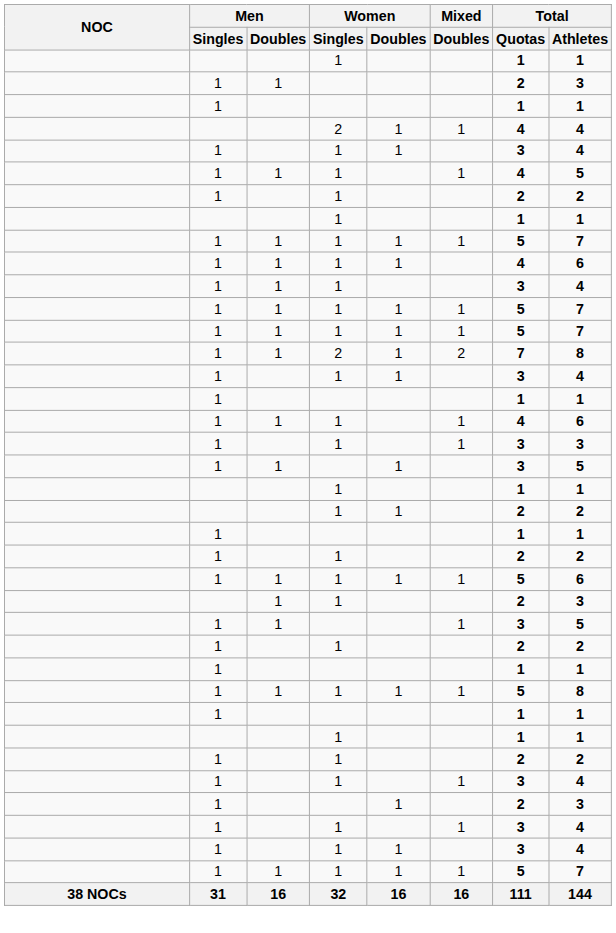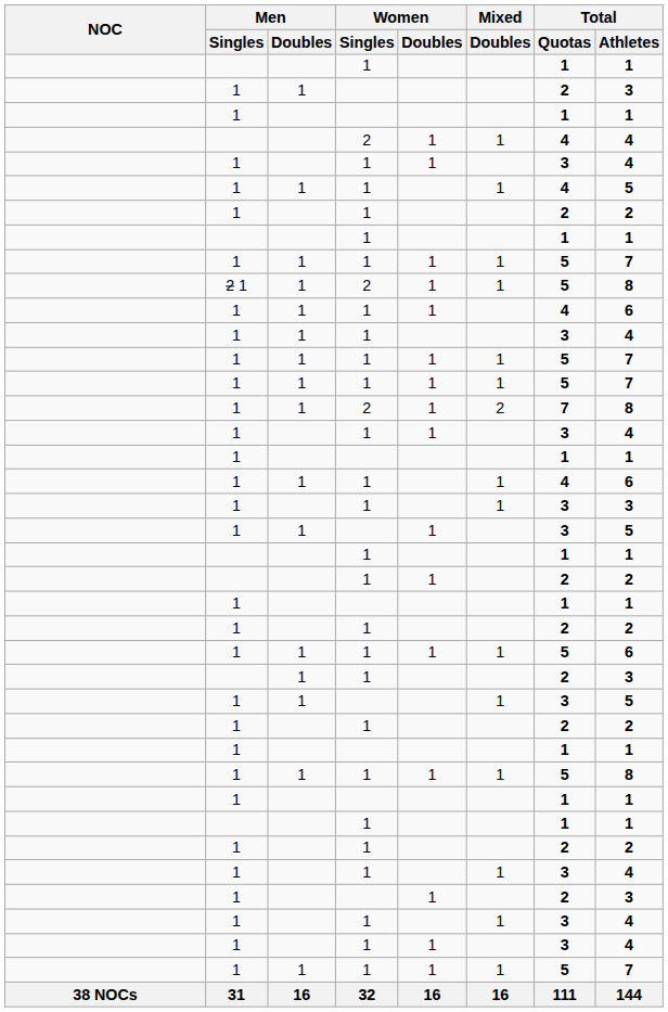 <table class="wikitable" style="text-align:center; font-size:90%">
 <tr>
 <th rowspan="2" width=180 align=left>NOC</th>
 <th colspan=2>Men</th>
 <th colspan=2>Women</th>
 <th>Mixed</th>
 <th colspan=2>Total</th>
 </tr>
 <tr>
 <th width=30>Singles</th>
 <th width=30>Doubles</th>
 <th width=30>Singles</th>
 <th width=30>Doubles</th>
 <th width=30>Doubles</th>
 <th width=30>Quotas</th>
 <th width=30>Athletes</th>
 </tr>
 <tr>
 <td align=left></td>
 <td></td>
 <td></td>
 <td>1</td>
 <td></td>
 <td></td>
 <td><strong>1</strong></td>
 <td><strong>1</strong></td>
 </tr>
 <tr>
 <td align=left></td>
 <td>1</td>
 <td>1</td>
 <td></td>
 <td></td>
 <td></td>
 <td><strong>2</strong></td>
 <td><strong>3</strong></td>
 </tr>
 <tr>
 <td align=left></td>
 <td>1</td>
 <td></td>
 <td></td>
 <td></td>
 <td></td>
 <td><strong>1</strong></td>
 <td><strong>1</strong></td>
 </tr>
 <tr>
 <td align=left></td>
 <td></td>
 <td></td>
 <td>2</td>
 <td>1</td>
 <td>1</td>
 <td><strong>4</strong></td>
 <td><strong>4</strong></td>
 </tr>
 <tr>
 <td align=left></td>
 <td>1</td>
 <td></td>
 <td>1</td>
 <td>1</td>
 <td></td>
 <td><strong>3</strong></td>
 <td><strong>4</strong></td>
 </tr>
 <tr>
 <td align=left></td>
 <td>1</td>
 <td>1</td>
 <td>1</td>
 <td></td>
 <td>1</td>
 <td><strong>4</strong></td>
 <td><strong>5</strong></td>
 </tr>
 <tr>
 <td align=left></td>
 <td>1</td>
 <td></td>
 <td>1</td>
 <td></td>
 <td></td>
 <td><strong>2</strong></td>
 <td><strong>2</strong></td>
 </tr>
 <tr>
 <td align=left></td>
 <td></td>
 <td></td>
 <td>1</td>
 <td></td>
 <td></td>
 <td><strong>1</strong></td>
 <td><strong>1</strong></td>
 </tr>
 <tr>
 <td align=left></td>
 <td>1</td>
 <td>1</td>
 <td>1</td>
 <td>1</td>
 <td>1</td>
 <td><strong>5</strong></td>
 <td><strong>7</strong></td>
+</tr>
+<tr>
+<td align=left></td>
+<td><s>2</s> 1</td>
+<td>1</td>
+<td>2</td>
+<td>1</td>
+<td>1</td>
+<td><strong>5</strong></td>
+<td><strong>8</strong></td>
 </tr>
 <tr>
 <td align=left></td>
 <td>1</td>
 <td>1</td>
 <td>1</td>
 <td>1</td>
 <td></td>
 <td><strong>4</strong></td>
 <td><strong>6</strong></td>
 </tr>
 <tr>
 <td align=left></td>
 <td>1</td>
 <td>1</td>
 <td>1</td>
 <td></td>
 <td></td>
 <td><strong>3</strong></td>
 <td><strong>4</strong></td>
 </tr>
 <tr>
 <td align=left></td>
 <td>1</td>
 <td>1</td>
 <td>1</td>
 <td>1</td>
 <td>1</td>
 <td><strong>5</strong></td>
 <td><strong>7</strong></td>
 </tr>
 <tr>
 <td align=left></td>
 <td>1</td>
 <td>1</td>
 <td>1</td>
 <td>1</td>
 <td>1</td>
 <td><strong>5</strong></td>
 <td><strong>7</strong></td>
 </tr>
 <tr>
 <td align=left></td>
 <td>1</td>
 <td>1</td>
 <td>2</td>
 <td>1</td>
 <td>2</td>
 <td><strong>7</strong></td>
 <td><strong>8</strong></td>
 </tr>
 <tr>
 <td align=left></td>
 <td>1</td>
 <td></td>
 <td>1</td>
 <td>1</td>
 <td></td>
 <td><strong>3</strong></td>
 <td><strong>4</strong></td>
 </tr>
 <tr>
 <td align=left></td>
 <td>1</td>
 <td></td>
 <td></td>
 <td></td>
 <td></td>
 <td><strong>1</strong></td>
 <td><strong>1</strong></td>
 </tr>
 <tr>
 <td align=left></td>
 <td>1</td>
 <td>1</td>
 <td>1</td>
 <td></td>
 <td>1</td>
 <td><strong>4</strong></td>
 <td><strong>6</strong></td>
 </tr>
 <tr>
 <td align=left></td>
 <td>1</td>
 <td></td>
 <td>1</td>
 <td></td>
 <td>1</td>
 <td><strong>3</strong></td>
 <td><strong>3</strong></td>
 </tr>
 <tr>
 <td align=left></td>
 <td>1</td>
 <td>1</td>
 <td></td>
 <td>1</td>
 <td></td>
 <td><strong>3</strong></td>
 <td><strong>5</strong></td>
 </tr>
 <tr>
 <td align=left></td>
 <td></td>
 <td></td>
 <td>1</td>
 <td></td>
 <td></td>
 <td><strong>1</strong></td>
 <td><strong>1</strong></td>
 </tr>
 <tr>
 <td align=left></td>
 <td></td>
 <td></td>
 <td>1</td>
 <td>1</td>
 <td></td>
 <td><strong>2</strong></td>
 <td><strong>2</strong></td>
 </tr>
 <tr>
 <td align=left></td>
 <td>1</td>
 <td></td>
 <td></td>
 <td></td>
 <td></td>
 <td><strong>1</strong></td>
 <td><strong>1</strong></td>
 </tr>
 <tr>
 <td align=left></td>
 <td>1</td>
 <td></td>
 <td>1</td>
 <td></td>
 <td></td>
 <td><strong>2</strong></td>
 <td><strong>2</strong></td>
 </tr>
 <tr>
 <td align=left></td>
 <td>1</td>
 <td>1</td>
 <td>1</td>
 <td>1</td>
 <td>1</td>
 <td><strong>5</strong></td>
 <td><strong>6</strong></td>
 </tr>
 <tr>
 <td align=left></td>
 <td></td>
 <td>1</td>
 <td>1</td>
 <td></td>
 <td></td>
 <td><strong>2</strong></td>
 <td><strong>3</strong></td>
 </tr>
 <tr>
 <td align=left></td>
 <td>1</td>
 <td>1</td>
 <td></td>
 <td></td>
 <td>1</td>
 <td><strong>3</strong></td>
 <td><strong>5</strong></td>
 </tr>
 <tr>
 <td align=left></td>
 <td>1</td>
 <td></td>
 <td>1</td>
 <td></td>
 <td></td>
 <td><strong>2</strong></td>
 <td><strong>2</strong></td>
 </tr>
 <tr>
 <td align=left></td>
 <td>1</td>
 <td></td>
 <td></td>
 <td></td>
 <td></td>
 <td><strong>1</strong></td>
 <td><strong>1</strong></td>
 </tr>
 <tr>
 <td align=left></td>
 <td>1</td>
 <td>1</td>
 <td>1</td>
 <td>1</td>
 <td>1</td>
 <td><strong>5</strong></td>
 <td><strong>8</strong></td>
 </tr>
 <tr>
 <td align=left></td>
 <td>1</td>
 <td></td>
 <td></td>
 <td></td>
 <td></td>
 <td><strong>1</strong></td>
 <td><strong>1</strong></td>
 </tr>
 <tr>
 <td align=left></td>
 <td></td>
 <td></td>
 <td>1</td>
 <td></td>
 <td></td>
 <td><strong>1</strong></td>
 <td><strong>1</strong></td>
 </tr>
 <tr>
 <td align=left></td>
 <td>1</td>
 <td></td>
 <td>1</td>
 <td></td>
 <td></td>
 <td><strong>2</strong></td>
 <td><strong>2</strong></td>
 </tr>
 <tr>
 <td align=left></td>
 <td>1</td>
 <td></td>
 <td>1</td>
 <td></td>
 <td>1</td>
 <td><strong>3</strong></td>
 <td><strong>4</strong></td>
 </tr>
 <tr>
 <td align=left></td>
 <td>1</td>
 <td></td>
 <td></td>
 <td>1</td>
 <td></td>
 <td><strong>2</strong></td>
 <td><strong>3</strong></td>
 </tr>
 <tr>
 <td align=left></td>
 <td>1</td>
 <td></td>
 <td>1</td>
 <td></td>
 <td>1</td>
 <td><strong>3</strong></td>
 <td><strong>4</strong></td>
 </tr>
 <tr>
 <td align=left></td>
 <td>1</td>
 <td></td>
 <td>1</td>
 <td>1</td>
 <td></td>
 <td><strong>3</strong></td>
 <td><strong>4</strong></td>
 </tr>
 <tr>
 <td align=left></td>
 <td>1</td>
 <td>1</td>
 <td>1</td>
 <td>1</td>
 <td>1</td>
 <td><strong>5</strong></td>
 <td><strong>7</strong></td>
 </tr>
 <tr>
 <th>38 NOCs</th>
 <th>31</th>
 <th>16</th>
 <th>32</th>
 <th>16</th>
 <th>16</th>
 <th>111</th>
 <th>144</th>
 </tr>
 </table>
